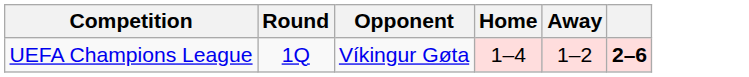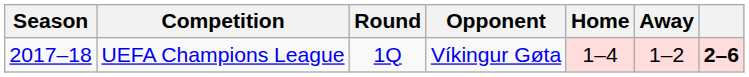 <table class="wikitable" style="text-align:center">
 <tr>
+<th>Season</th>
 <th>Competition</th>
 <th>Round</th>
 <th>Opponent</th>
 <th>Home</th>
 <th>Away</th>
 <th></th>
 </tr>
 <tr>
+<td><a href='#'>2017–18</a></td>
 <td><a href='#'>UEFA Champions League</a></td>
 <td><a href='#'>1Q</a></td>
 <td align="left"> <a href='#'>Víkingur Gøta</a></td>
 <td bgcolor="#FFDDDD">1–4</td>
 <td bgcolor="#FFDDDD">1–2</td>
 <td bgcolor="#FFDDDD"><strong>2–6</strong></td>
 </tr>
 </table>
